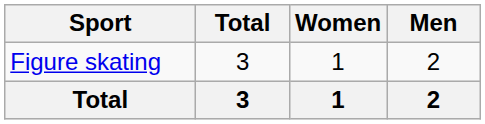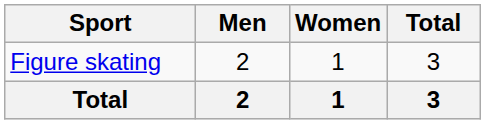 <table class="wikitable" style="text-align:center;">
 <tr>
 <th width=120>Sport</th>
+<th width=55>Men</th>
+<th width=55>Women</th>
 <th width=55>Total</th>
-<th width=55>Women</th>
-<th width=55>Men</th>
 </tr>
 <tr>
 <td align=left><a href='#'>Figure skating</a></td>
+<td>2</td>
+<td>1</td>
 <td>3</td>
-<td>1</td>
-<td>2</td>
 </tr>
 <tr>
 <th>Total</th>
+<th>2</th>
+<th>1</th>
 <th>3</th>
-<th>1</th>
-<th>2</th>
 </tr>
 </table>
